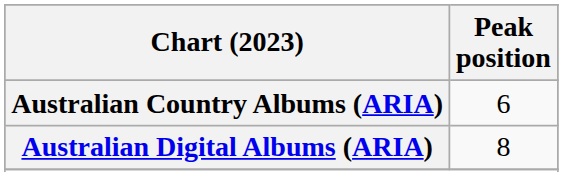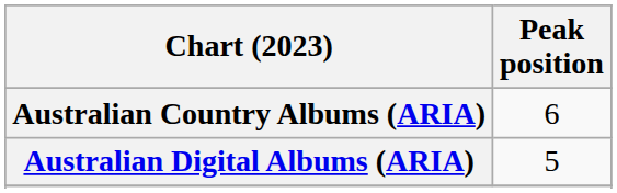 <table class="wikitable sortable plainrowheaders" style="text-align:center">
 <tr>
 <th scope="col">Chart (2023)</th>
 <th scope="col">Peak<br>position</th>
 </tr>
 <tr>
 <th scope="row">Australian Country Albums (<a href='#'>ARIA</a>)</th>
 <td>6</td>
 </tr>
 <tr>
 <th scope="row"><a href='#'>Australian Digital Albums</a> (<a href='#'>ARIA</a>)</th>
-<td>8</td>
+<td>5</td>
 </tr>
 <tr>
 </tr>
 <tr>
 </tr>
 <tr>
 </tr>
 <tr>
 </tr>
 <tr>
 </tr>
 </table>
